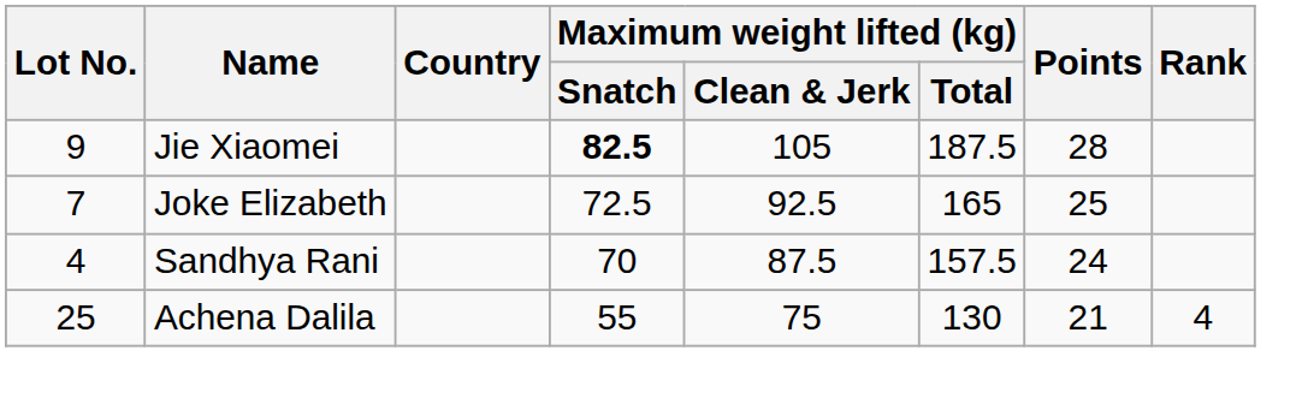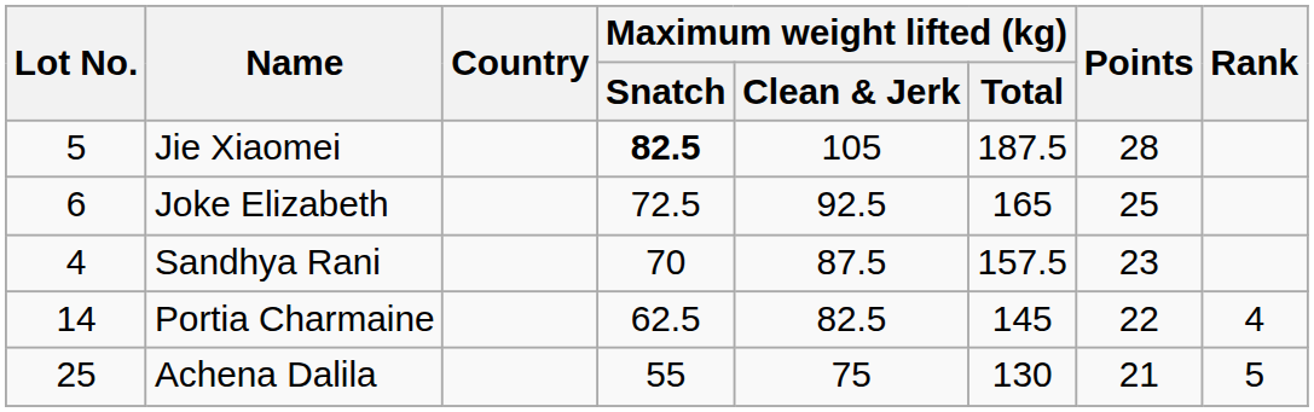 <table class="wikitable" style="text-align:center">
 <tr>
 <th rowspan="2">Lot No.</th>
 <th rowspan="2">Name</th>
 <th rowspan="2">Country</th>
 <th colspan="3">Maximum weight lifted (kg)</th>
 <th rowspan="2">Points</th>
 <th rowspan="2">Rank</th>
 </tr>
 <tr>
 <th><strong>Snatch</strong></th>
 <th><strong>Clean & Jerk</strong></th>
 <th><strong>Total</strong></th>
 </tr>
 <tr>
-<td>9</td>
+<td>5</td>
 <td align=left>Jie Xiaomei</td>
 <td align=left></td>
 <td><strong>82.5</strong></td>
 <td>105</td>
 <td>187.5</td>
 <td>28</td>
 <td></td>
 </tr>
 <tr>
-<td>7</td>
+<td>6</td>
 <td align=left>Joke Elizabeth</td>
 <td align=left></td>
 <td>72.5</td>
 <td>92.5</td>
 <td>165</td>
 <td>25</td>
 <td></td>
 </tr>
 <tr>
 <td>4</td>
 <td align=left>Sandhya Rani</td>
 <td align=left></td>
 <td>70</td>
 <td>87.5</td>
 <td>157.5</td>
-<td>24</td>
+<td>23</td>
 <td></td>
+</tr>
+<tr>
+<td>14</td>
+<td align=left>Portia Charmaine</td>
+<td align=left></td>
+<td>62.5</td>
+<td>82.5</td>
+<td>145</td>
+<td>22</td>
+<td>4</td>
 </tr>
 <tr>
 <td>25</td>
 <td align=left>Achena Dalila</td>
 <td align=left></td>
 <td>55</td>
 <td>75</td>
 <td>130</td>
 <td>21</td>
-<td>4</td>
+<td>5</td>
 </tr>
 </table>
